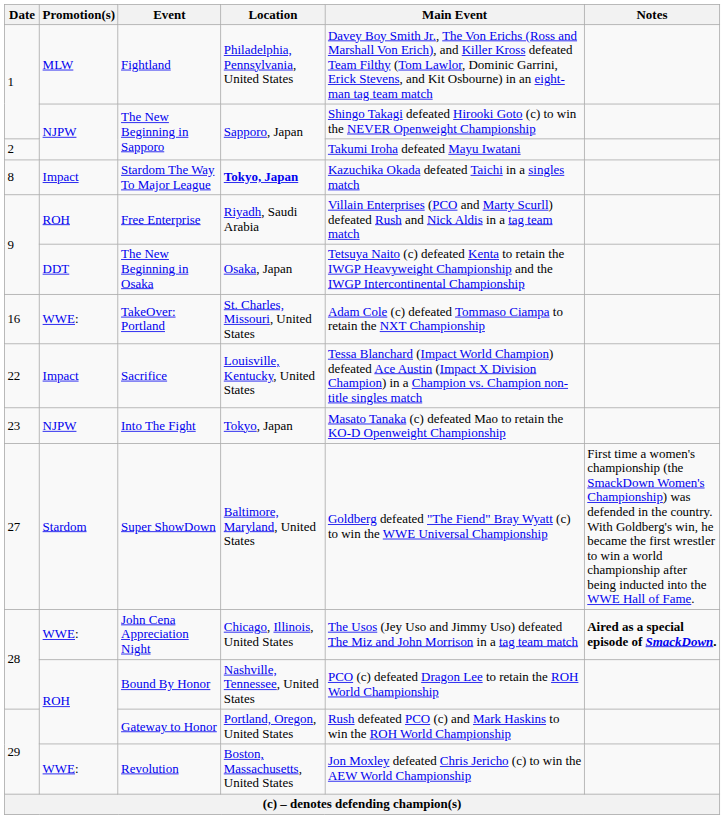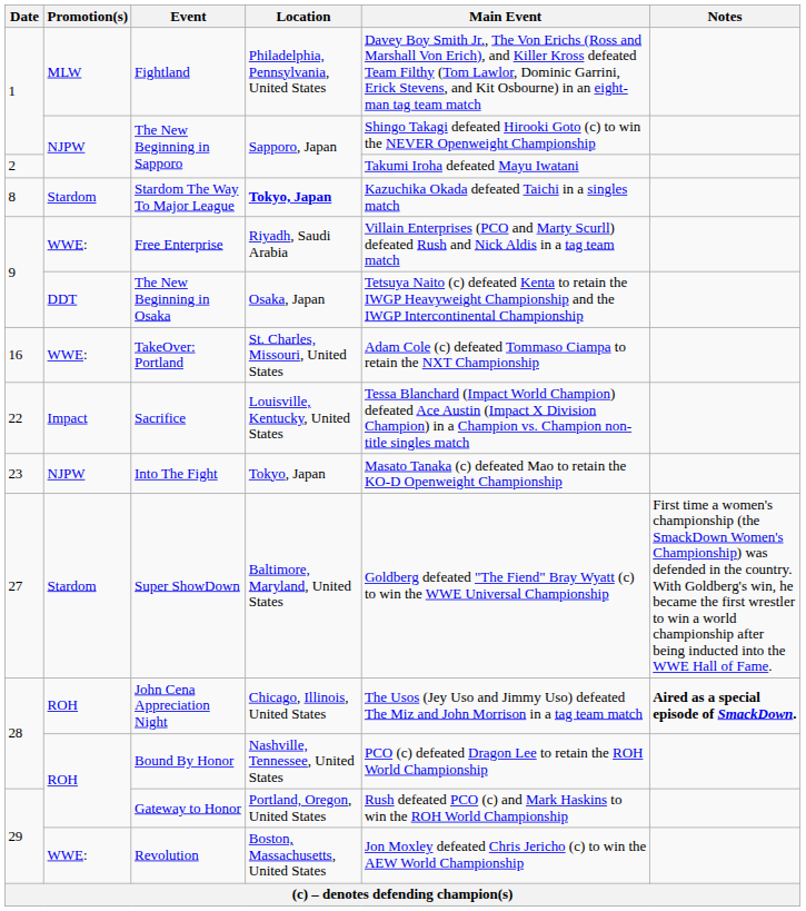 <table class="wikitable" style="width:100%;">
 <tr>
 <th width="5%">Date</th>
 <th width="5%">Promotion(s)</th>
 <th style="width:15%;">Event</th>
 <th style="width:15%;">Location</th>
 <th style="width:40%;">Main Event</th>
 <th style="width:20%;">Notes</th>
 </tr>
 <tr>
 <td rowspan=2>1</td>
 <td><a href='#'>MLW</a></td>
 <td><a href='#'>Fightland</a></td>
 <td><a href='#'>Philadelphia, Pennsylvania</a>, United States</td>
 <td><a href='#'>Davey Boy Smith Jr.</a>, <a href='#'>The Von Erichs (Ross and Marshall Von Erich)</a>, and <a href='#'>Killer Kross</a> defeated <a href='#'>Team Filthy</a> (<a href='#'>Tom Lawlor</a>, Dominic Garrini, <a href='#'>Erick Stevens</a>, and Kit Osbourne) in an <a href='#'>eight-man tag team match</a></td>
 <td></td>
 </tr>
 <tr>
 <td rowspan=2><a href='#'>NJPW</a></td>
 <td rowspan=2><a href='#'>The New Beginning in Sapporo</a></td>
 <td rowspan=2><a href='#'>Sapporo</a>, Japan</td>
 <td><a href='#'>Shingo Takagi</a> defeated <a href='#'>Hirooki Goto</a> (c) to win the <a href='#'>NEVER Openweight Championship</a></td>
 <td></td>
 </tr>
 <tr>
 <td>2</td>
 <td><a href='#'>Takumi Iroha</a> defeated <a href='#'>Mayu Iwatani</a></td>
 <td></td>
 </tr>
 <tr>
 <td>8</td>
-<td><a href='#'>Impact</a></td>
+<td><a href='#'>Stardom</a></td>
 <td><a href='#'>Stardom The Way To Major League</a></td>
 <td><strong><a href='#'>Tokyo, Japan</a></strong></td>
 <td><a href='#'>Kazuchika Okada</a> defeated <a href='#'>Taichi</a> in a <a href='#'>singles match</a></td>
 <td></td>
 </tr>
 <tr>
 <td rowspan=2>9</td>
-<td><a href='#'>ROH</a></td>
+<td><a href='#'>WWE</a>:</td>
 <td><a href='#'>Free Enterprise</a></td>
 <td><a href='#'>Riyadh</a>, Saudi Arabia</td>
 <td><a href='#'>Villain Enterprises</a> (<a href='#'>PCO</a> and <a href='#'>Marty Scurll</a>) defeated <a href='#'>Rush</a> and <a href='#'>Nick Aldis</a> in a <a href='#'>tag team match</a></td>
 <td></td>
 </tr>
 <tr>
 <td><a href='#'>DDT</a></td>
 <td><a href='#'>The New Beginning in Osaka</a></td>
 <td><a href='#'>Osaka</a>, Japan</td>
 <td><a href='#'>Tetsuya Naito</a> (c) defeated <a href='#'>Kenta</a> to retain the <a href='#'>IWGP Heavyweight Championship</a> and the <a href='#'>IWGP Intercontinental Championship</a></td>
 <td></td>
 </tr>
 <tr>
 <td>16</td>
 <td><a href='#'>WWE</a>:</td>
 <td><a href='#'>TakeOver: Portland</a></td>
 <td><a href='#'>St. Charles, Missouri</a>, United States</td>
 <td><a href='#'>Adam Cole</a> (c) defeated <a href='#'>Tommaso Ciampa</a> to retain the <a href='#'>NXT Championship</a></td>
 <td></td>
 </tr>
 <tr>
 <td>22</td>
 <td><a href='#'>Impact</a></td>
 <td><a href='#'>Sacrifice</a></td>
 <td><a href='#'>Louisville, Kentucky</a>, United States</td>
 <td><a href='#'>Tessa Blanchard</a> (<a href='#'>Impact World Champion</a>) defeated <a href='#'>Ace Austin</a> (<a href='#'>Impact X Division Champion</a>) in a <a href='#'>Champion vs. Champion non-title singles match</a></td>
 <td></td>
 </tr>
 <tr>
 <td>23</td>
 <td><a href='#'>NJPW</a></td>
 <td><a href='#'>Into The Fight</a></td>
 <td><a href='#'>Tokyo</a>, Japan</td>
 <td><a href='#'>Masato Tanaka</a> (c) defeated Mao to retain the <a href='#'>KO-D Openweight Championship</a></td>
 <td></td>
 </tr>
 <tr>
 <td>27</td>
 <td><a href='#'>Stardom</a></td>
 <td><a href='#'>Super ShowDown</a></td>
 <td><a href='#'>Baltimore, Maryland</a>, United States</td>
 <td><a href='#'>Goldberg</a> defeated <a href='#'>"The Fiend" Bray Wyatt</a> (c) to win the <a href='#'>WWE Universal Championship</a></td>
 <td>First time a women's championship (the <a href='#'>SmackDown Women's Championship</a>) was defended in the country.<br>With Goldberg's win, he became the first wrestler to win a world championship after being inducted into the <a href='#'>WWE Hall of Fame</a>.</td>
 </tr>
 <tr>
 <td rowspan=2>28</td>
-<td><a href='#'>WWE</a>:</td>
+<td><a href='#'>ROH</a></td>
 <td><a href='#'>John Cena Appreciation Night</a></td>
 <td><a href='#'>Chicago</a>, <a href='#'>Illinois</a>, United States</td>
 <td><a href='#'>The Usos</a> (Jey Uso and Jimmy Uso) defeated <a href='#'>The Miz and John Morrison</a> in a <a href='#'>tag team match</a></td>
 <td><strong>Aired as a special episode of <em><a href='#'>SmackDown</a></em>.</strong></td>
 </tr>
 <tr>
 <td rowspan=2><a href='#'>ROH</a></td>
 <td><a href='#'>Bound By Honor</a></td>
 <td><a href='#'>Nashville, Tennessee</a>, United States</td>
 <td><a href='#'>PCO</a> (c) defeated <a href='#'>Dragon Lee</a> to retain the <a href='#'>ROH World Championship</a></td>
 <td></td>
 </tr>
 <tr>
 <td rowspan=2>29</td>
 <td><a href='#'>Gateway to Honor</a></td>
 <td><a href='#'>Portland, Oregon</a>, United States</td>
 <td><a href='#'>Rush</a> defeated <a href='#'>PCO</a> (c) and <a href='#'>Mark Haskins</a> to win the <a href='#'>ROH World Championship</a></td>
 <td></td>
 </tr>
 <tr>
 <td><a href='#'>WWE</a>:</td>
 <td><a href='#'>Revolution</a></td>
 <td><a href='#'>Boston, Massachusetts</a>, United States</td>
 <td><a href='#'>Jon Moxley</a> defeated <a href='#'>Chris Jericho</a> (c) to win the <a href='#'>AEW World Championship</a></td>
 <td></td>
 </tr>
 <tr>
 <th colspan="6">(c) – denotes defending champion(s)</th>
 </tr>
 </table>
